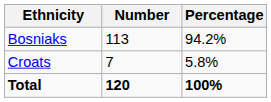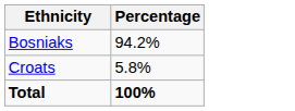 <table class="wikitable">
 <tr>
 <th width="100px">Ethnicity</th>
-<th width="80px">Number</th>
 <th width="80px">Percentage</th>
 </tr>
 <tr>
 <td><a href='#'>Bosniaks</a></td>
-<td>113</td>
 <td>94.2%</td>
 </tr>
 <tr>
 <td><a href='#'>Croats</a></td>
-<td>7</td>
 <td>5.8%</td>
 </tr>
 <tr>
 <td><strong>Total</strong></td>
-<td><strong>120</strong></td>
 <td><strong>100%</strong></td>
 </tr>
 </table>
